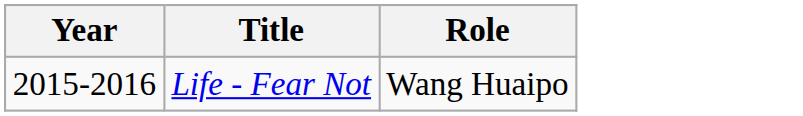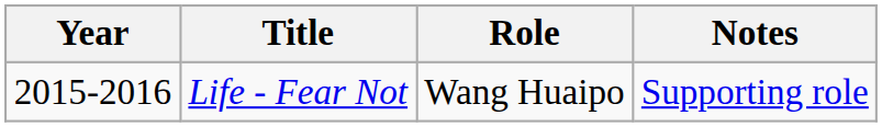 <table class="wikitable">
 <tr>
 <th>Year</th>
 <th>Title</th>
 <th>Role</th>
+<th>Notes</th>
 </tr>
 <tr>
 <td>2015-2016</td>
 <td><em><a href='#'>Life - Fear Not</a></em></td>
 <td>Wang Huaipo</td>
+<td><a href='#'>Supporting role</a></td>
 </tr>
 </table>
